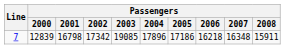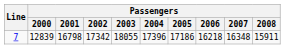 <table class="wikitable" style="text-align: right;">
 <tr>
 <th rowspan="2">Line</th>
 <th colspan="9">Passengers</th>
 </tr>
 <tr>
 <th>2000</th>
 <th>2001</th>
 <th>2002</th>
 <th>2003</th>
 <th>2004</th>
 <th>2005</th>
 <th>2006</th>
 <th>2007</th>
 <th>2008</th>
 </tr>
 <tr>
 <td align="center"><a href='#'>7</a></td>
 <td>12839</td>
 <td>16798</td>
 <td>17342</td>
-<td>19085</td>
-<td>17896</td>
+<td>18055</td>
+<td>17396</td>
 <td>17186</td>
 <td>16218</td>
 <td>16348</td>
 <td>15911</td>
 </tr>
 </table>
